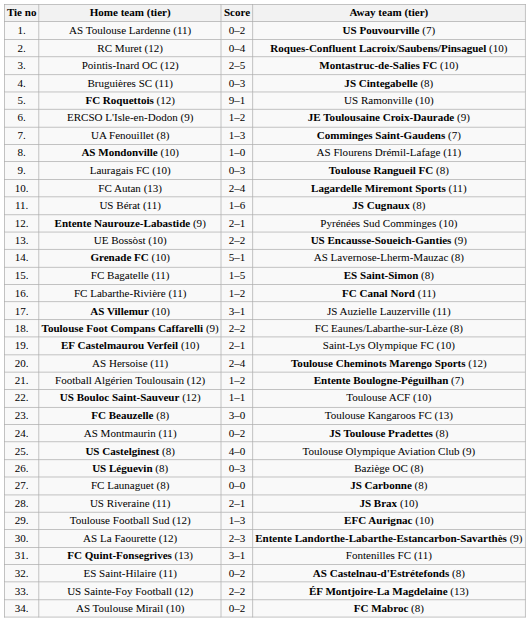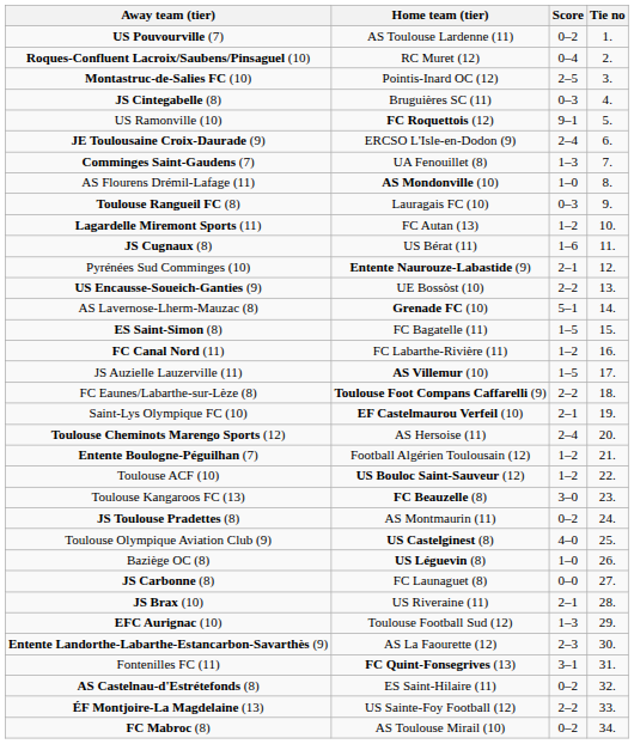 <table class="wikitable" style="text-align: center">
 <tr>
-<th>Tie no</th>
+<th>Away team (tier)</th>
 <th>Home team (tier)</th>
 <th>Score</th>
-<th>Away team (tier)</th>
+<th>Tie no</th>
 </tr>
 <tr>
-<td>1.</td>
+<td><strong>US Pouvourville</strong> (7)</td>
 <td>AS Toulouse Lardenne (11)</td>
 <td>0–2</td>
-<td><strong>US Pouvourville</strong> (7)</td>
+<td>1.</td>
 </tr>
 <tr>
-<td>2.</td>
+<td><strong>Roques-Confluent Lacroix/Saubens/Pinsaguel</strong> (10)</td>
 <td>RC Muret (12)</td>
 <td>0–4</td>
-<td><strong>Roques-Confluent Lacroix/Saubens/Pinsaguel</strong> (10)</td>
+<td>2.</td>
 </tr>
 <tr>
-<td>3.</td>
+<td><strong>Montastruc-de-Salies FC</strong> (10)</td>
 <td>Pointis-Inard OC (12)</td>
 <td>2–5</td>
-<td><strong>Montastruc-de-Salies FC</strong> (10)</td>
+<td>3.</td>
 </tr>
 <tr>
-<td>4.</td>
+<td><strong>JS Cintegabelle</strong> (8)</td>
 <td>Bruguières SC (11)</td>
 <td>0–3</td>
-<td><strong>JS Cintegabelle</strong> (8)</td>
+<td>4.</td>
 </tr>
 <tr>
-<td>5.</td>
+<td>US Ramonville (10)</td>
 <td><strong>FC Roquettois</strong> (12)</td>
 <td>9–1</td>
-<td>US Ramonville (10)</td>
+<td>5.</td>
 </tr>
 <tr>
+<td><strong>JE Toulousaine Croix-Daurade</strong> (9)</td>
+<td>ERCSO L'Isle-en-Dodon (9)</td>
+<td>2–4</td>
 <td>6.</td>
-<td>ERCSO L'Isle-en-Dodon (9)</td>
-<td>1–2</td>
-<td><strong>JE Toulousaine Croix-Daurade</strong> (9)</td>
 </tr>
 <tr>
-<td>7.</td>
+<td><strong>Comminges Saint-Gaudens</strong> (7)</td>
 <td>UA Fenouillet (8)</td>
 <td>1–3</td>
-<td><strong>Comminges Saint-Gaudens</strong> (7)</td>
+<td>7.</td>
 </tr>
 <tr>
-<td>8.</td>
+<td>AS Flourens Drémil-Lafage (11)</td>
 <td><strong>AS Mondonville</strong> (10)</td>
 <td>1–0</td>
-<td>AS Flourens Drémil-Lafage (11)</td>
+<td>8.</td>
 </tr>
 <tr>
-<td>9.</td>
+<td><strong>Toulouse Rangueil FC</strong> (8)</td>
 <td>Lauragais FC (10)</td>
 <td>0–3</td>
-<td><strong>Toulouse Rangueil FC</strong> (8)</td>
+<td>9.</td>
 </tr>
 <tr>
+<td><strong>Lagardelle Miremont Sports</strong> (11)</td>
+<td>FC Autan (13)</td>
+<td>1–2</td>
 <td>10.</td>
-<td>FC Autan (13)</td>
-<td>2–4</td>
-<td><strong>Lagardelle Miremont Sports</strong> (11)</td>
 </tr>
 <tr>
-<td>11.</td>
+<td><strong>JS Cugnaux</strong> (8)</td>
 <td>US Bérat (11)</td>
 <td>1–6</td>
-<td><strong>JS Cugnaux</strong> (8)</td>
+<td>11.</td>
 </tr>
 <tr>
-<td>12.</td>
+<td>Pyrénées Sud Comminges (10)</td>
 <td><strong>Entente Naurouze-Labastide</strong> (9)</td>
 <td>2–1</td>
-<td>Pyrénées Sud Comminges (10)</td>
+<td>12.</td>
 </tr>
 <tr>
-<td>13.</td>
+<td><strong>US Encausse-Soueich-Ganties</strong> (9)</td>
 <td> UE Bossòst (10)</td>
 <td>2–2 </td>
-<td><strong>US Encausse-Soueich-Ganties</strong> (9)</td>
+<td>13.</td>
 </tr>
 <tr>
-<td>14.</td>
+<td>AS Lavernose-Lherm-Mauzac (8)</td>
 <td><strong>Grenade FC</strong> (10)</td>
 <td>5–1</td>
-<td>AS Lavernose-Lherm-Mauzac (8)</td>
+<td>14.</td>
 </tr>
 <tr>
-<td>15.</td>
+<td><strong>ES Saint-Simon</strong> (8)</td>
 <td>FC Bagatelle (11)</td>
 <td>1–5</td>
-<td><strong>ES Saint-Simon</strong> (8)</td>
+<td>15.</td>
 </tr>
 <tr>
-<td>16.</td>
+<td><strong>FC Canal Nord</strong> (11)</td>
 <td>FC Labarthe-Rivière (11)</td>
 <td>1–2</td>
-<td><strong>FC Canal Nord</strong> (11)</td>
+<td>16.</td>
 </tr>
 <tr>
+<td>JS Auzielle Lauzerville (11)</td>
+<td><strong>AS Villemur</strong> (10)</td>
+<td>1–5</td>
 <td>17.</td>
-<td><strong>AS Villemur</strong> (10)</td>
-<td>3–1</td>
-<td>JS Auzielle Lauzerville (11)</td>
 </tr>
 <tr>
-<td>18.</td>
+<td>FC Eaunes/Labarthe-sur-Lèze (8)</td>
 <td><strong>Toulouse Foot Compans Caffarelli</strong> (9)</td>
 <td>2–2 </td>
-<td>FC Eaunes/Labarthe-sur-Lèze (8)</td>
+<td>18.</td>
 </tr>
 <tr>
-<td>19.</td>
+<td>Saint-Lys Olympique FC (10)</td>
 <td><strong>EF Castelmaurou Verfeil</strong> (10)</td>
 <td>2–1</td>
-<td>Saint-Lys Olympique FC (10)</td>
+<td>19.</td>
 </tr>
 <tr>
-<td>20.</td>
+<td><strong>Toulouse Cheminots Marengo Sports</strong> (12)</td>
 <td>AS Hersoise (11)</td>
 <td>2–4</td>
-<td><strong>Toulouse Cheminots Marengo Sports</strong> (12)</td>
+<td>20.</td>
 </tr>
 <tr>
-<td>21.</td>
+<td><strong>Entente Boulogne-Péguilhan</strong> (7)</td>
 <td>Football Algérien Toulousain (12)</td>
 <td>1–2</td>
-<td><strong>Entente Boulogne-Péguilhan</strong> (7)</td>
+<td>21.</td>
 </tr>
 <tr>
+<td>Toulouse ACF (10)</td>
+<td><strong>US Bouloc Saint-Sauveur</strong> (12)</td>
+<td>1–2</td>
 <td>22.</td>
-<td><strong>US Bouloc Saint-Sauveur</strong> (12)</td>
-<td>1–1 </td>
-<td>Toulouse ACF (10)</td>
 </tr>
 <tr>
-<td>23.</td>
+<td>Toulouse Kangaroos FC (13)</td>
 <td><strong>FC Beauzelle</strong> (8)</td>
 <td>3–0</td>
-<td>Toulouse Kangaroos FC (13)</td>
+<td>23.</td>
 </tr>
 <tr>
-<td>24.</td>
+<td><strong>JS Toulouse Pradettes</strong> (8)</td>
 <td>AS Montmaurin (11)</td>
 <td>0–2</td>
-<td><strong>JS Toulouse Pradettes</strong> (8)</td>
+<td>24.</td>
 </tr>
 <tr>
-<td>25.</td>
+<td>Toulouse Olympique Aviation Club (9)</td>
 <td><strong>US Castelginest</strong> (8)</td>
 <td>4–0</td>
-<td>Toulouse Olympique Aviation Club (9)</td>
+<td>25.</td>
 </tr>
 <tr>
+<td>Baziège OC (8)</td>
+<td><strong>US Léguevin</strong> (8)</td>
+<td>1–0</td>
 <td>26.</td>
-<td><strong>US Léguevin</strong> (8)</td>
-<td>0–3</td>
-<td>Baziège OC (8)</td>
 </tr>
 <tr>
-<td>27.</td>
+<td><strong>JS Carbonne</strong> (8)</td>
 <td>FC Launaguet (8)</td>
 <td>0–0 </td>
-<td><strong>JS Carbonne</strong> (8)</td>
+<td>27.</td>
 </tr>
 <tr>
-<td>28.</td>
+<td><strong>JS Brax</strong> (10)</td>
 <td>US Riveraine (11)</td>
 <td>2–1</td>
-<td><strong>JS Brax</strong> (10)</td>
+<td>28.</td>
 </tr>
 <tr>
-<td>29.</td>
+<td><strong>EFC Aurignac</strong> (10)</td>
 <td>Toulouse Football Sud (12)</td>
 <td>1–3</td>
-<td><strong>EFC Aurignac</strong> (10)</td>
+<td>29.</td>
 </tr>
 <tr>
-<td>30.</td>
+<td><strong>Entente Landorthe-Labarthe-Estancarbon-Savarthès</strong> (9)</td>
 <td>AS La Faourette (12)</td>
 <td>2–3</td>
-<td><strong>Entente Landorthe-Labarthe-Estancarbon-Savarthès</strong> (9)</td>
+<td>30.</td>
 </tr>
 <tr>
-<td>31.</td>
+<td>Fontenilles FC (11)</td>
 <td><strong>FC Quint-Fonsegrives</strong> (13)</td>
 <td>3–1</td>
-<td>Fontenilles FC (11)</td>
+<td>31.</td>
 </tr>
 <tr>
-<td>32.</td>
+<td><strong>AS Castelnau-d'Estrétefonds</strong> (8)</td>
 <td>ES Saint-Hilaire (11)</td>
 <td>0–2</td>
-<td><strong>AS Castelnau-d'Estrétefonds</strong> (8)</td>
+<td>32.</td>
 </tr>
 <tr>
-<td>33.</td>
+<td><strong>ÉF Montjoire-La Magdelaine</strong> (13)</td>
 <td>US Sainte-Foy Football (12)</td>
 <td>2–2 </td>
-<td><strong>ÉF Montjoire-La Magdelaine</strong> (13)</td>
+<td>33.</td>
 </tr>
 <tr>
-<td>34.</td>
+<td><strong>FC Mabroc</strong> (8)</td>
 <td>AS Toulouse Mirail (10)</td>
 <td>0–2</td>
-<td><strong>FC Mabroc</strong> (8)</td>
+<td>34.</td>
 </tr>
 </table>
